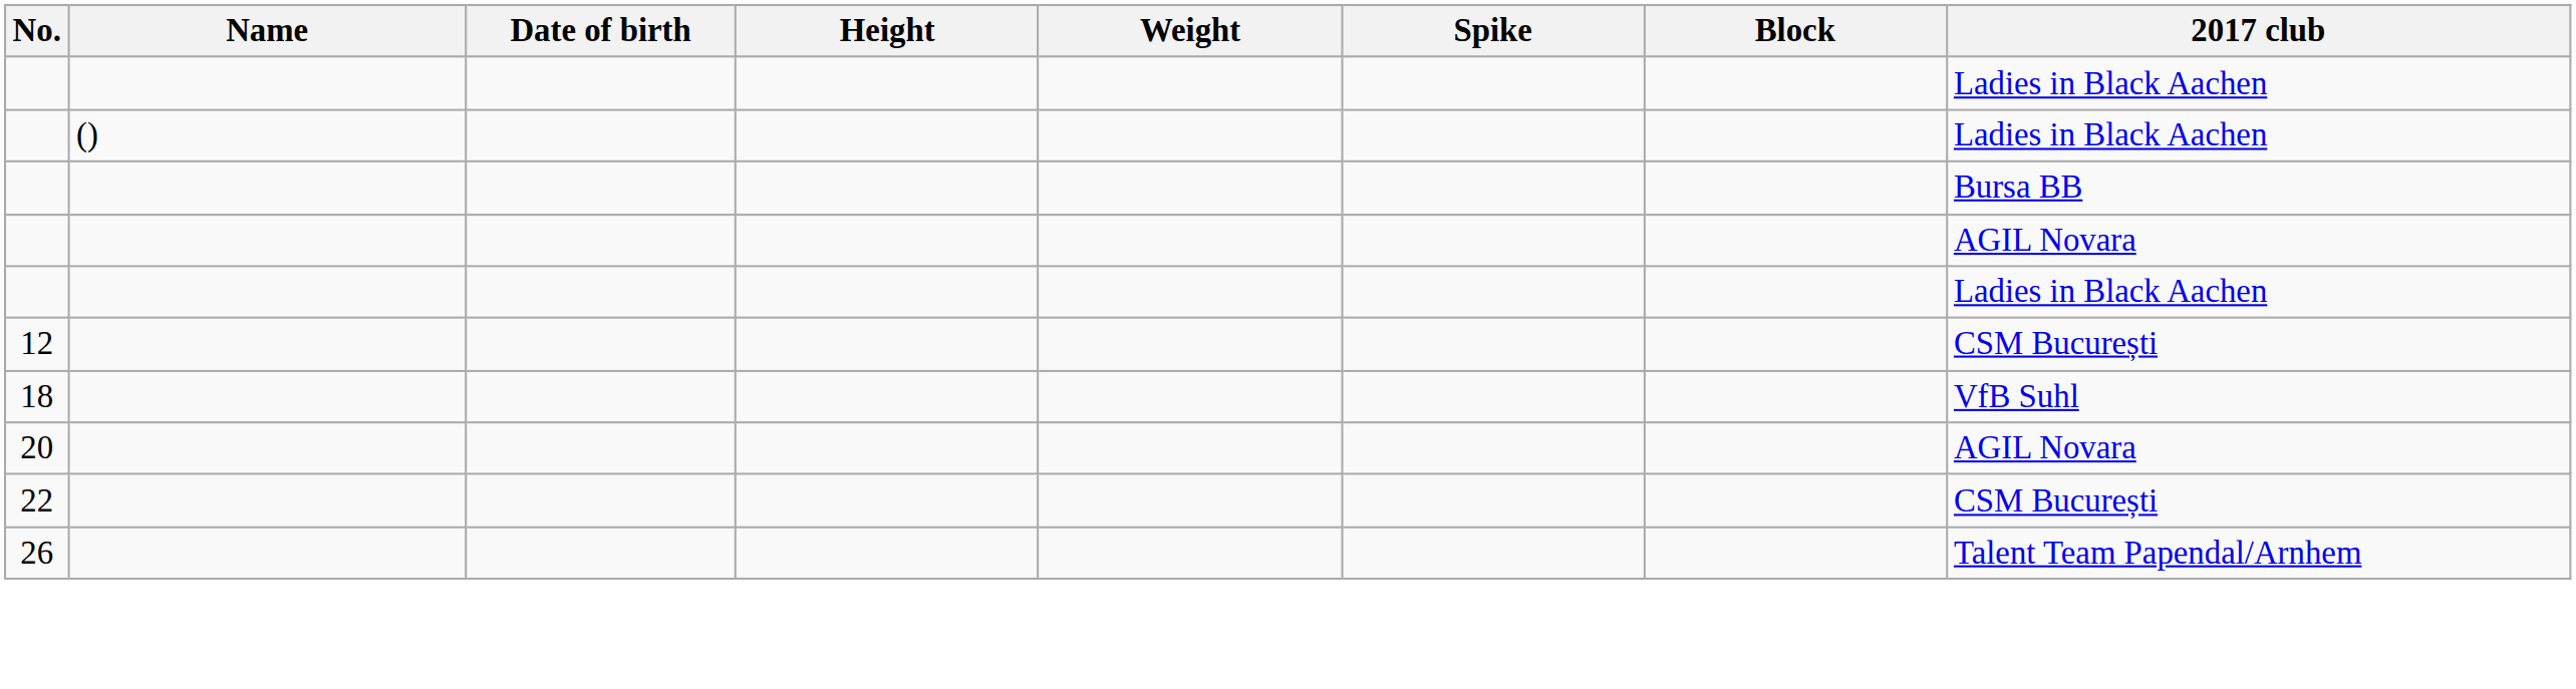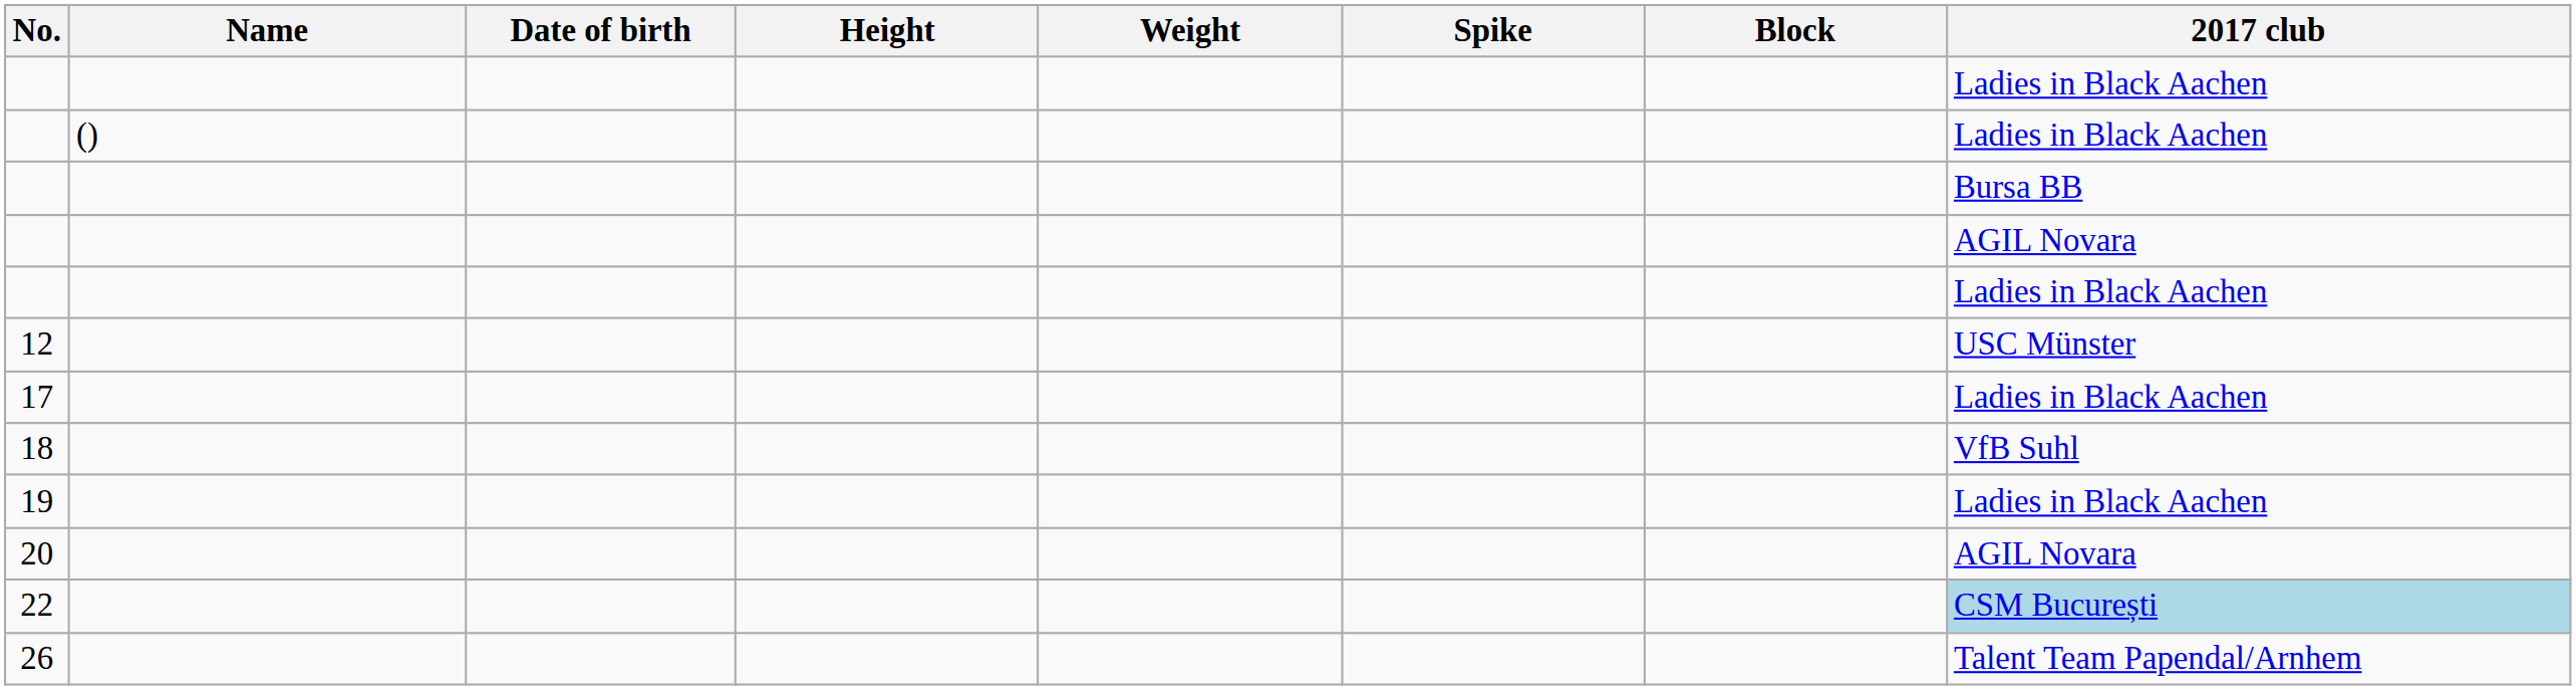 <table class="wikitable sortable" style="font-size:100%; text-align:center;">
 <tr>
 <th>No.</th>
 <th style="width:12em">Name</th>
 <th style="width:8em">Date of birth</th>
 <th style="width:9em">Height</th>
 <th style="width:9em">Weight</th>
 <th style="width:9em">Spike</th>
 <th style="width:9em">Block</th>
 <th style="width:19em">2017 club</th>
 </tr>
 <tr>
 <td></td>
 <td align=left></td>
 <td align=right></td>
 <td></td>
 <td></td>
 <td></td>
 <td></td>
 <td align=left> <a href='#'>Ladies in Black Aachen</a></td>
 </tr>
 <tr>
 <td></td>
 <td align=left> ()</td>
 <td align=right></td>
 <td></td>
 <td></td>
 <td></td>
 <td></td>
 <td align=left> <a href='#'>Ladies in Black Aachen</a></td>
 </tr>
 <tr>
 <td></td>
 <td align=left></td>
 <td align=right></td>
 <td></td>
 <td></td>
 <td></td>
 <td></td>
 <td align=left> <a href='#'>Bursa BB</a></td>
 </tr>
 <tr>
 <td></td>
 <td align=left></td>
 <td align=right></td>
 <td></td>
 <td></td>
 <td></td>
 <td></td>
 <td align=left> <a href='#'>AGIL Novara</a></td>
 </tr>
 <tr>
 <td></td>
 <td align=left></td>
 <td align=right></td>
 <td></td>
 <td></td>
 <td></td>
 <td></td>
 <td align=left> <a href='#'>Ladies in Black Aachen</a></td>
 </tr>
 <tr>
 <td>12</td>
 <td align=left></td>
 <td align=right></td>
 <td></td>
 <td></td>
 <td></td>
 <td></td>
-<td align=left> <a href='#'>CSM București</a></td>
+<td align=left> <a href='#'>USC Münster</a></td>
+</tr>
+<tr>
+<td>17</td>
+<td align=left></td>
+<td align=right></td>
+<td></td>
+<td></td>
+<td></td>
+<td></td>
+<td align=left> <a href='#'>Ladies in Black Aachen</a></td>
 </tr>
 <tr>
 <td>18</td>
 <td align=left></td>
 <td align=right></td>
 <td></td>
 <td></td>
 <td></td>
 <td></td>
 <td align=left> <a href='#'>VfB Suhl</a></td>
+</tr>
+<tr>
+<td>19</td>
+<td align=left></td>
+<td align=right></td>
+<td></td>
+<td></td>
+<td></td>
+<td></td>
+<td align=left> <a href='#'>Ladies in Black Aachen</a></td>
 </tr>
 <tr>
 <td>20</td>
 <td align=left></td>
 <td align=right></td>
 <td></td>
 <td></td>
 <td></td>
 <td></td>
 <td align=left> <a href='#'>AGIL Novara</a></td>
 </tr>
 <tr>
 <td>22</td>
 <td align=left></td>
 <td align=right></td>
 <td></td>
 <td></td>
 <td></td>
 <td></td>
-<td align=left> <a href='#'>CSM București</a></td>
+<td align=left style="background: lightblue;"> <a href='#'>CSM București</a></td>
 </tr>
 <tr>
 <td>26</td>
 <td align=left></td>
 <td align=right></td>
 <td></td>
 <td></td>
 <td></td>
 <td></td>
 <td align=left> <a href='#'>Talent Team Papendal/Arnhem</a></td>
 </tr>
 </table>
